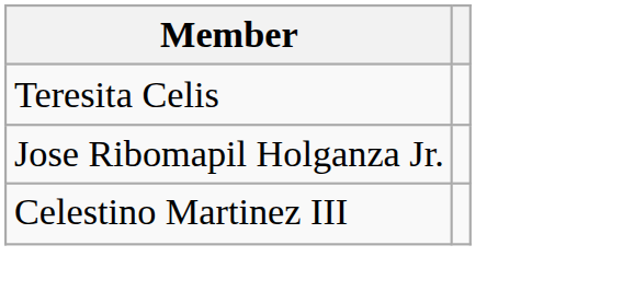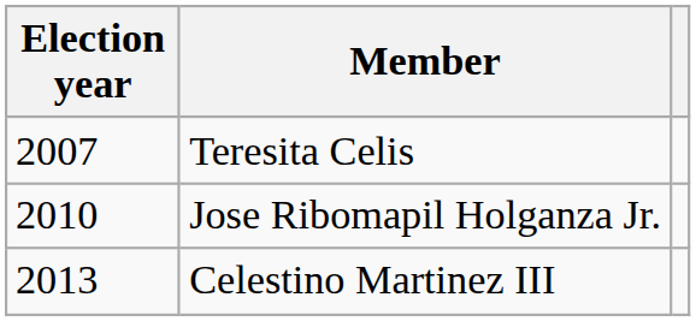 <table class="wikitable">
 <tr>
+<th width="60px">Election<br>year</th>
 <th>Member</th>
 <th !></th>
 </tr>
 <tr>
+<td>2007</td>
 <td>Teresita Celis</td>
 <td></td>
 </tr>
 <tr>
+<td>2010</td>
 <td>Jose Ribomapil Holganza Jr.</td>
 <td></td>
 </tr>
 <tr>
+<td>2013</td>
 <td>Celestino Martinez III</td>
 <td></td>
 </tr>
 </table>
